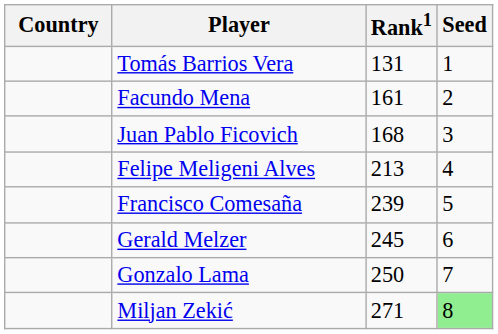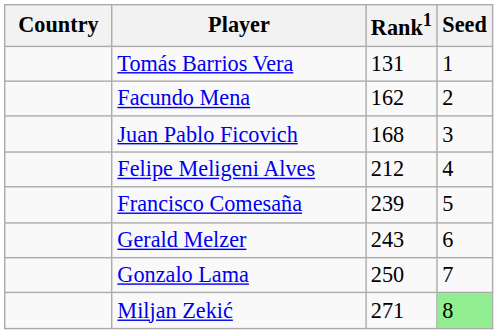 <table class="sortable wikitable">
 <tr>
 <th width="70">Country</th>
 <th width="175">Player</th>
 <th>Rank<sup>1</sup></th>
 <th>Seed</th>
 </tr>
 <tr>
 <td></td>
 <td><a href='#'>Tomás Barrios Vera</a></td>
 <td>131</td>
 <td>1</td>
 </tr>
 <tr>
 <td></td>
 <td><a href='#'>Facundo Mena</a></td>
-<td>161</td>
+<td>162</td>
 <td>2</td>
 </tr>
 <tr>
 <td></td>
 <td><a href='#'>Juan Pablo Ficovich</a></td>
 <td>168</td>
 <td>3</td>
 </tr>
 <tr>
 <td></td>
 <td><a href='#'>Felipe Meligeni Alves</a></td>
-<td>213</td>
+<td>212</td>
 <td>4</td>
 </tr>
 <tr>
 <td></td>
 <td><a href='#'>Francisco Comesaña</a></td>
 <td>239</td>
 <td>5</td>
 </tr>
 <tr>
 <td></td>
 <td><a href='#'>Gerald Melzer</a></td>
-<td>245</td>
+<td>243</td>
 <td>6</td>
 </tr>
 <tr>
 <td></td>
 <td><a href='#'>Gonzalo Lama</a></td>
 <td>250</td>
 <td>7</td>
 </tr>
 <tr>
 <td></td>
 <td><a href='#'>Miljan Zekić</a></td>
 <td>271</td>
 <td style="background: lightgreen;">8</td>
 </tr>
 </table>
